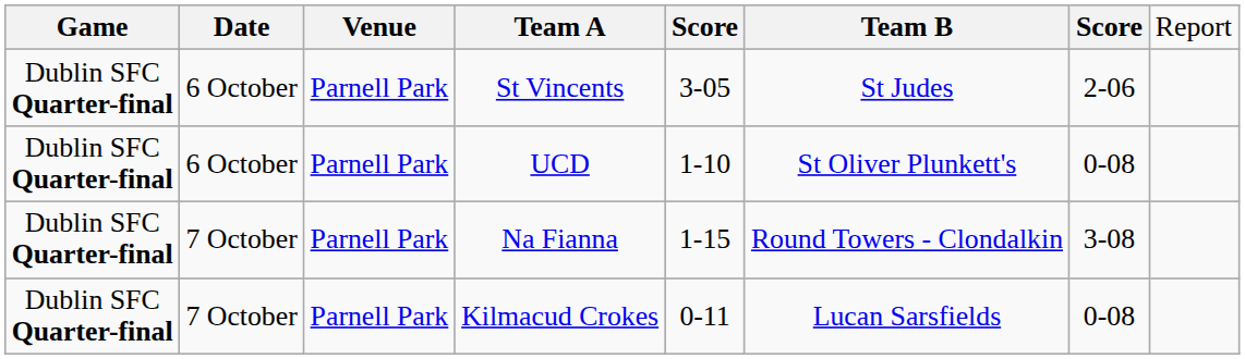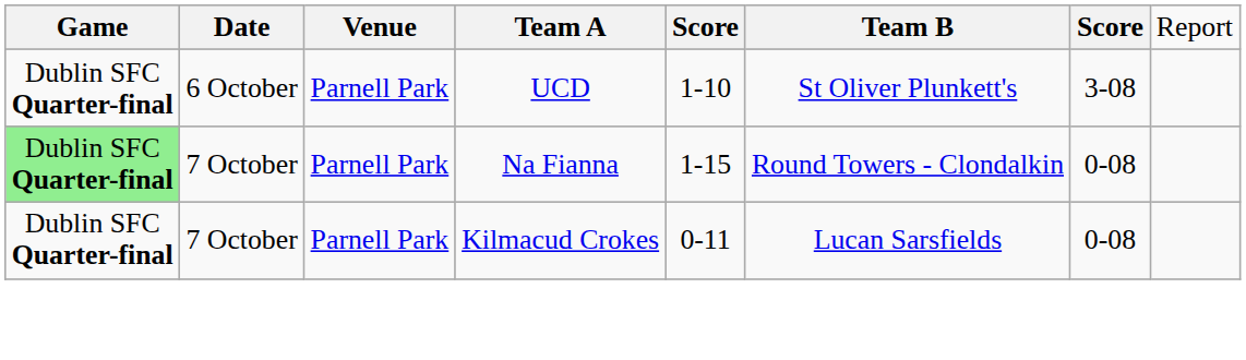 <table class="wikitable" style="text-align:center">
 <tr>
 <th>Game</th>
 <th>Date</th>
 <th>Venue</th>
 <th>Team A</th>
 <th>Score</th>
 <th>Team B</th>
 <th>Score</th>
 <td>Report</td>
 </tr>
 <tr>
 <td>Dublin SFC<br><strong>Quarter-final</strong></td>
 <td>6 October</td>
 <td><a href='#'>Parnell Park</a></td>
-<td><a href='#'>St Vincents</a></td>
-<td>3-05</td>
-<td><a href='#'>St Judes</a></td>
-<td>2-06</td>
+<td><a href='#'>UCD</a></td>
+<td>1-10</td>
+<td><a href='#'>St Oliver Plunkett's</a></td>
+<td>3-08</td>
 <td></td>
 </tr>
 <tr>
-<td>Dublin SFC<br><strong>Quarter-final</strong></td>
-<td>6 October</td>
-<td><a href='#'>Parnell Park</a></td>
-<td><a href='#'>UCD</a></td>
-<td>1-10</td>
-<td><a href='#'>St Oliver Plunkett's</a></td>
-<td>0-08</td>
-<td></td>
-</tr>
-<tr>
-<td>Dublin SFC<br><strong>Quarter-final</strong></td>
+<td style="background: lightgreen;">Dublin SFC<br><strong>Quarter-final</strong></td>
 <td>7 October</td>
 <td><a href='#'>Parnell Park</a></td>
 <td><a href='#'>Na Fianna</a></td>
 <td>1-15</td>
 <td><a href='#'>Round Towers - Clondalkin</a></td>
-<td>3-08</td>
+<td>0-08</td>
 <td></td>
 </tr>
 <tr>
 <td>Dublin SFC<br><strong>Quarter-final</strong></td>
 <td>7 October</td>
 <td><a href='#'>Parnell Park</a></td>
 <td><a href='#'>Kilmacud Crokes</a></td>
 <td>0-11</td>
 <td><a href='#'>Lucan Sarsfields</a></td>
 <td>0-08</td>
 <td></td>
 </tr>
 </table>
